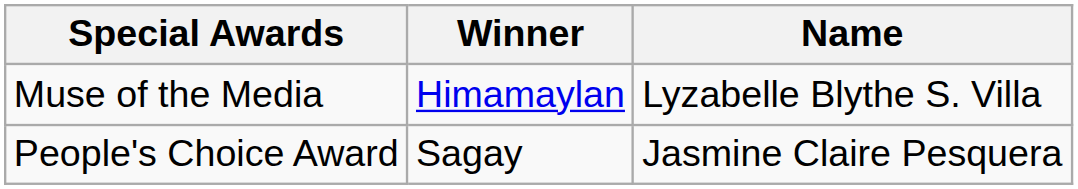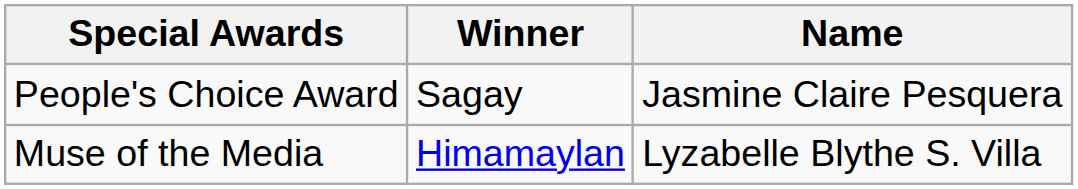 <table class="wikitable">
 <tr>
 <th>Special Awards</th>
 <th>Winner</th>
 <th>Name</th>
 </tr>
 <tr>
+<td>People's Choice Award</td>
+<td>Sagay</td>
+<td>Jasmine Claire Pesquera</td>
+</tr>
+<tr>
 <td>Muse of the Media</td>
 <td><a href='#'>Himamaylan</a></td>
 <td>Lyzabelle Blythe S. Villa </td>
 </tr>
-<tr>
-<td>People's Choice Award</td>
-<td>Sagay</td>
-<td>Jasmine Claire Pesquera</td>
-</tr>
 </table>
